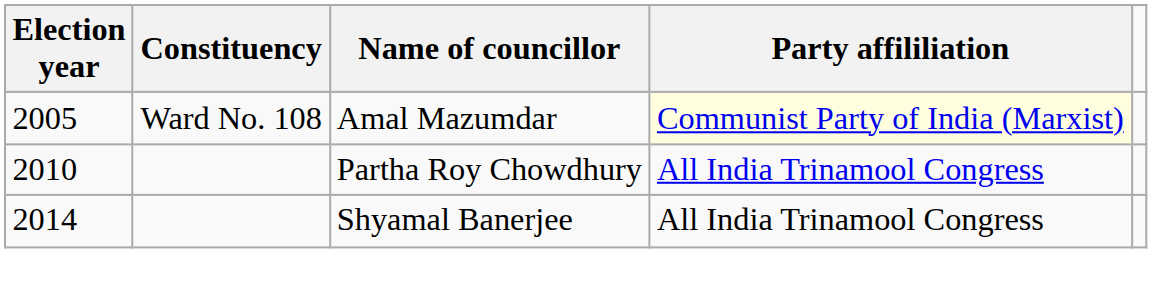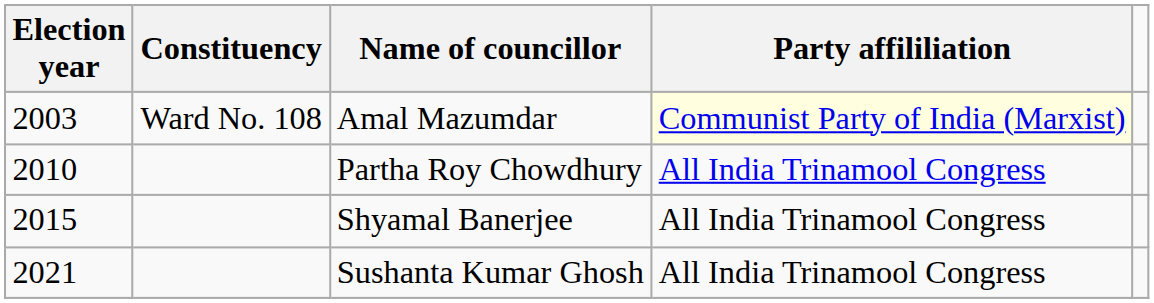 <table class="wikitable"ìÍĦĤĠčw>
 <tr>
 <th>Election<br> year</th>
 <th>Constituency</th>
 <th>Name of councillor</th>
 <th>Party affililiation</th>
 </tr>
 <tr>
-<td>2005</td>
+<td>2003</td>
 <td>Ward No. 108</td>
 <td>Amal Mazumdar</td>
 <td style="background: lightyellow;"><a href='#'>Communist Party of India (Marxist)</a></td>
 <td></td>
 </tr>
 <tr>
 <td>2010</td>
 <td></td>
 <td>Partha Roy Chowdhury</td>
 <td><a href='#'>All India Trinamool Congress</a></td>
 <td></td>
 </tr>
 <tr>
-<td>2014</td>
+<td>2015</td>
 <td></td>
 <td>Shyamal Banerjee</td>
 <td>All India Trinamool Congress</td>
 <td></td>
 </tr>
+<tr>
+<td>2021</td>
+<td></td>
+<td>Sushanta Kumar Ghosh</td>
+<td>All India Trinamool Congress</td>
+<td></td>
+</tr>
 </table>
